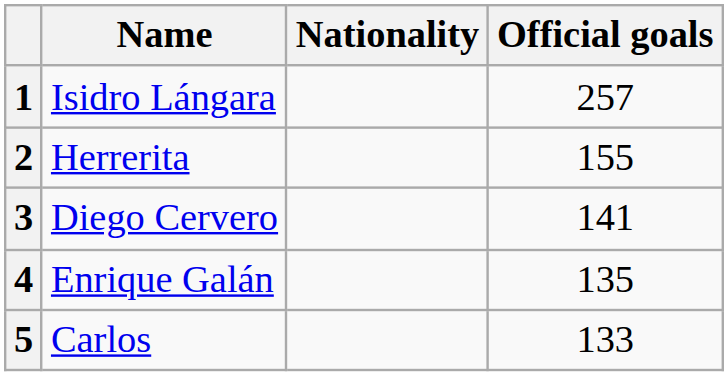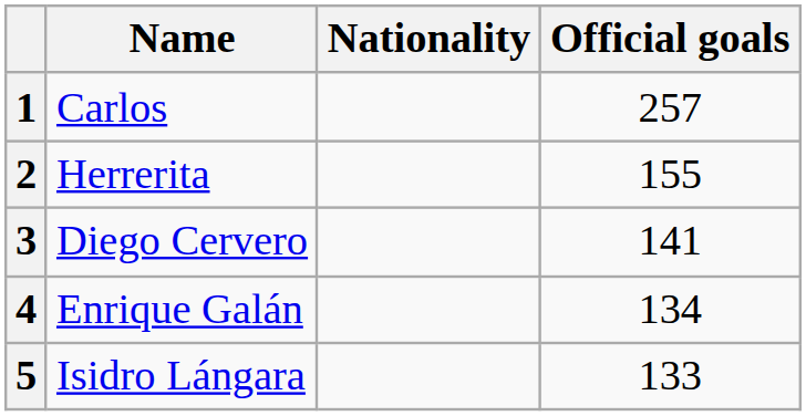 <table class="wikitable" style="text-align:center;">
 <tr>
 <th></th>
 <th>Name</th>
 <th>Nationality</th>
 <th>Official goals</th>
 </tr>
 <tr>
 <th>1</th>
-<td align="left"><a href='#'>Isidro Lángara</a></td>
+<td align="left"><a href='#'>Carlos</a></td>
 <td></td>
 <td>257</td>
 </tr>
 <tr>
 <th>2</th>
 <td align="left"><a href='#'>Herrerita</a></td>
 <td></td>
 <td>155</td>
 </tr>
 <tr>
 <th>3</th>
 <td align="left"><a href='#'>Diego Cervero</a></td>
 <td></td>
 <td>141</td>
 </tr>
 <tr>
 <th>4</th>
 <td align="left"><a href='#'>Enrique Galán</a></td>
 <td></td>
-<td>135</td>
+<td>134</td>
 </tr>
 <tr>
 <th>5</th>
-<td align="left"><a href='#'>Carlos</a></td>
+<td align="left"><a href='#'>Isidro Lángara</a></td>
 <td></td>
 <td>133</td>
 </tr>
 </table>
